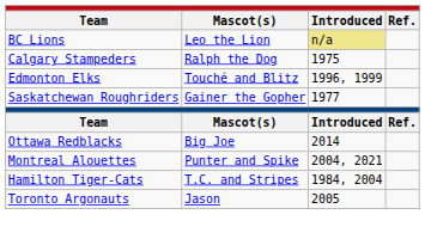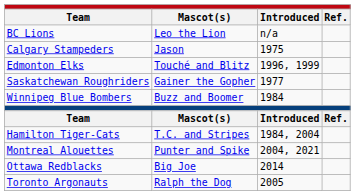 <table class="wikitable">
 <tr style= background-color:#CE0008;>
 <th style=background:#C00712 colspan=4><a href='#'></a></th>
 </tr>
 <tr style="background:#efefef;">
 <th>Team</th>
 <th>Mascot(s)</th>
 <th>Introduced</th>
 <th>Ref.</th>
 </tr>
 <tr>
 <td><a href='#'>BC Lions</a></td>
 <td><a href='#'>Leo the Lion</a></td>
-<td style="background: khaki;">n/a</td>
+<td>n/a</td>
 <td></td>
 </tr>
 <tr>
 <td><a href='#'>Calgary Stampeders</a></td>
-<td><a href='#'>Ralph the Dog</a></td>
+<td><a href='#'>Jason</a></td>
 <td>1975</td>
 <td></td>
 </tr>
 <tr>
 <td><a href='#'>Edmonton Elks</a></td>
 <td><a href='#'>Touché and Blitz</a></td>
 <td>1996, 1999</td>
 <td></td>
 </tr>
 <tr>
 <td><a href='#'>Saskatchewan Roughriders</a></td>
 <td><a href='#'>Gainer the Gopher</a></td>
 <td>1977</td>
 <td></td>
 </tr>
+<tr>
+<td><a href='#'>Winnipeg Blue Bombers</a></td>
+<td><a href='#'>Buzz and Boomer</a></td>
+<td>1984</td>
+<td></td>
+</tr>
 <tr style = background-color:#094480;>
 <th style=background:#06407C colspan=4><a href='#'></a></th>
 </tr>
 <tr style="background:#efefef;">
 <th>Team</th>
 <th>Mascot(s)</th>
 <th>Introduced</th>
 <th>Ref.</th>
 </tr>
 <tr>
-<td><a href='#'>Ottawa Redblacks</a></td>
-<td><a href='#'>Big Joe</a></td>
-<td>2014</td>
+<td><a href='#'>Hamilton Tiger-Cats</a></td>
+<td><a href='#'>T.C. and Stripes</a></td>
+<td>1984, 2004</td>
 <td></td>
 </tr>
 <tr>
 <td><a href='#'>Montreal Alouettes</a></td>
 <td><a href='#'>Punter and Spike</a></td>
 <td>2004, 2021</td>
 <td></td>
 </tr>
 <tr>
-<td><a href='#'>Hamilton Tiger-Cats</a></td>
-<td><a href='#'>T.C. and Stripes</a></td>
-<td>1984, 2004</td>
+<td><a href='#'>Ottawa Redblacks</a></td>
+<td><a href='#'>Big Joe</a></td>
+<td>2014</td>
 <td></td>
 </tr>
 <tr>
 <td><a href='#'>Toronto Argonauts</a></td>
-<td><a href='#'>Jason</a></td>
+<td><a href='#'>Ralph the Dog</a></td>
 <td>2005</td>
 <td></td>
 </tr>
 </table>
